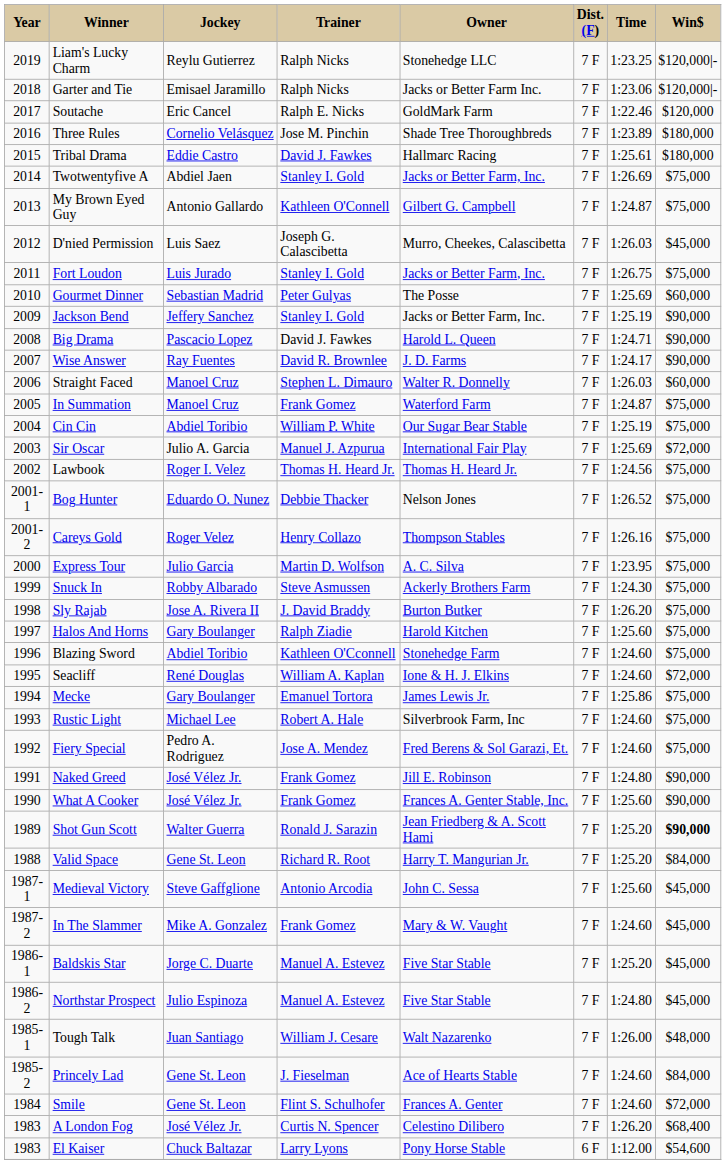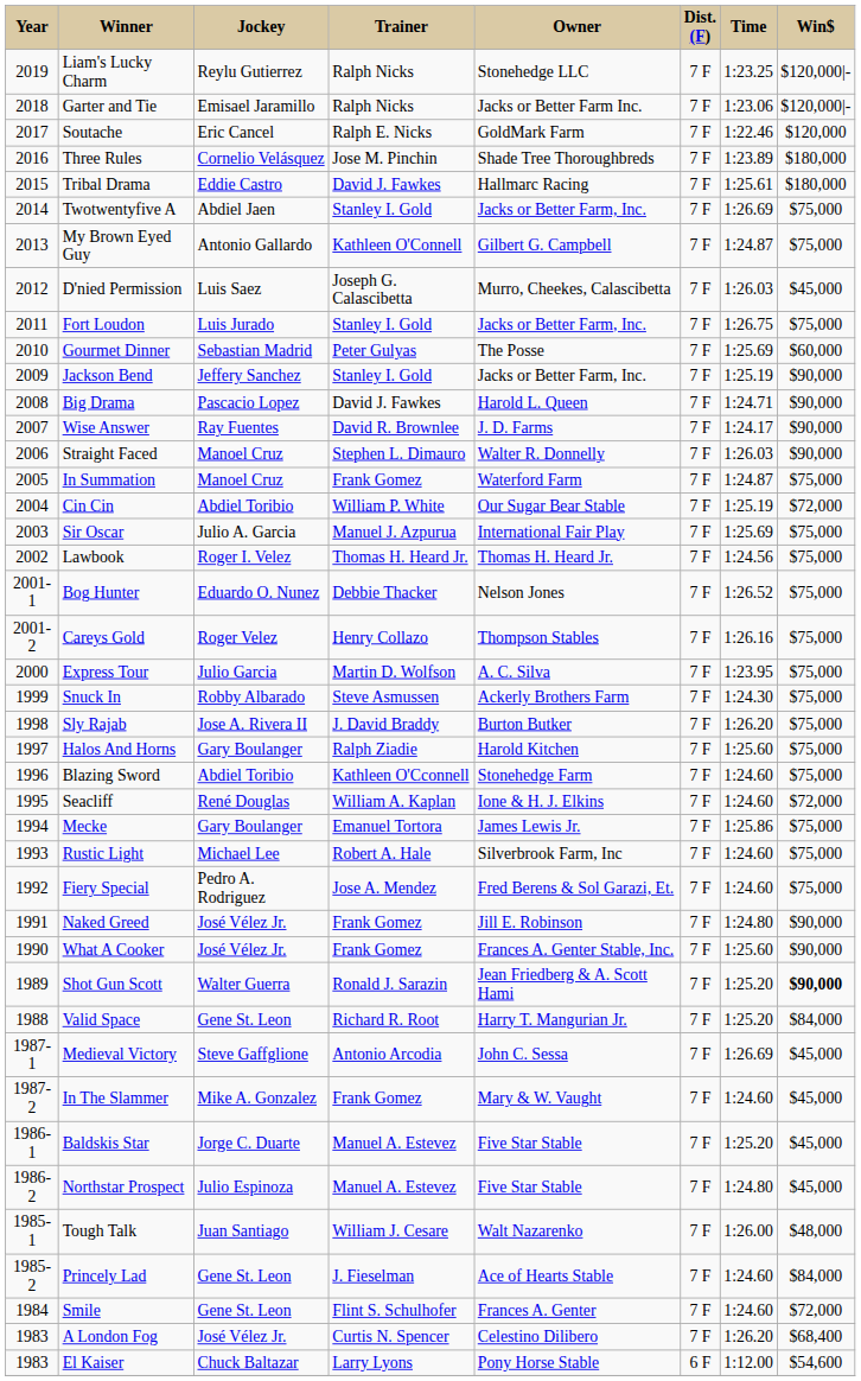 <table class="wikitable sortable">
 <tr>
 <th style="background-color:#DACAA5; width:45px">Year<br></th>
 <th style="background-color:#DACAA5; width:125px">Winner<br></th>
 <th style="background-color:#DACAA5; width:125px">Jockey<br></th>
 <th style="background-color:#DACAA5; width:135px">Trainer<br></th>
 <th style="background-color:#DACAA5; width:195px">Owner<br></th>
 <th style="background-color:#DACAA5; width:25px">Dist. <a href='#'>(F</a>) <br></th>
 <th style="background-color:#DACAA5; width:25px">Time <br></th>
 <th style="background-color:#DACAA5; width:30px">Win$ <br></th>
 </tr>
 <tr>
 <td align=center>2019</td>
 <td>Liam's Lucky Charm</td>
 <td>Reylu Gutierrez</td>
 <td>Ralph Nicks</td>
 <td>Stonehedge LLC</td>
 <td align=center>7 F</td>
 <td align=center>1:23.25</td>
 <td align=center>$120,000|-</td>
 </tr>
 <tr>
 <td align=center>2018</td>
 <td>Garter and Tie</td>
 <td>Emisael Jaramillo</td>
 <td>Ralph Nicks</td>
 <td>Jacks or Better Farm Inc.</td>
 <td align=center>7 F</td>
 <td align=center>1:23.06</td>
 <td align=center>$120,000|-</td>
 </tr>
 <tr>
 <td align=center>2017</td>
 <td>Soutache</td>
 <td>Eric Cancel</td>
 <td>Ralph E. Nicks</td>
 <td>GoldMark Farm</td>
 <td align=center>7 F</td>
 <td align=center>1:22.46</td>
 <td align=center>$120,000</td>
 </tr>
 <tr>
 <td align=center>2016</td>
 <td>Three Rules</td>
 <td><a href='#'>Cornelio Velásquez</a></td>
 <td>Jose M. Pinchin</td>
 <td>Shade Tree Thoroughbreds</td>
 <td align=center>7 F</td>
 <td align=center>1:23.89</td>
 <td align=center>$180,000</td>
 </tr>
 <tr>
 <td align=center>2015</td>
 <td>Tribal Drama</td>
 <td><a href='#'>Eddie Castro</a></td>
 <td><a href='#'>David J. Fawkes</a></td>
 <td>Hallmarc Racing</td>
 <td align=center>7 F</td>
 <td align=center>1:25.61</td>
 <td align=center>$180,000</td>
 </tr>
 <tr>
 <td align=center>2014</td>
 <td>Twotwentyfive A</td>
 <td>Abdiel Jaen</td>
 <td><a href='#'>Stanley I. Gold</a></td>
 <td><a href='#'>Jacks or Better Farm, Inc.</a></td>
 <td align=center>7 F</td>
 <td align=center>1:26.69</td>
 <td align=center>$75,000</td>
 </tr>
 <tr>
 <td align=center>2013</td>
 <td>My Brown Eyed Guy</td>
 <td>Antonio Gallardo</td>
 <td><a href='#'>Kathleen O'Connell</a></td>
 <td><a href='#'>Gilbert G. Campbell</a></td>
 <td align=center>7 F</td>
 <td align=center>1:24.87</td>
 <td align=center>$75,000</td>
 </tr>
 <tr>
 <td align=center>2012</td>
 <td>D'nied Permission</td>
 <td>Luis Saez</td>
 <td>Joseph G. Calascibetta</td>
 <td>Murro, Cheekes, Calascibetta</td>
 <td align=center>7 F</td>
 <td align=center>1:26.03</td>
 <td align=center>$45,000</td>
 </tr>
 <tr>
 <td align=center>2011</td>
 <td><a href='#'>Fort Loudon</a></td>
 <td><a href='#'>Luis Jurado</a></td>
 <td><a href='#'>Stanley I. Gold</a></td>
 <td><a href='#'>Jacks or Better Farm, Inc.</a></td>
 <td align=center>7 F</td>
 <td align=center>1:26.75</td>
 <td align=center>$75,000</td>
 </tr>
 <tr>
 <td align=center>2010</td>
 <td><a href='#'>Gourmet Dinner</a></td>
 <td><a href='#'>Sebastian Madrid</a></td>
 <td><a href='#'>Peter Gulyas</a></td>
 <td>The Posse</td>
 <td align=center>7 F</td>
 <td align=center>1:25.69</td>
 <td align=center>$60,000</td>
 </tr>
 <tr>
 <td align=center>2009</td>
 <td><a href='#'>Jackson Bend</a></td>
 <td><a href='#'>Jeffery Sanchez</a></td>
 <td><a href='#'>Stanley I. Gold</a></td>
 <td>Jacks or Better Farm, Inc.</td>
 <td align=center>7 F</td>
 <td align=center>1:25.19</td>
 <td align=center>$90,000</td>
 </tr>
 <tr>
 <td align=center>2008</td>
 <td><a href='#'>Big Drama</a></td>
 <td><a href='#'>Pascacio Lopez</a></td>
 <td>David J. Fawkes</td>
 <td><a href='#'>Harold L. Queen</a></td>
 <td align=center>7 F</td>
 <td align=center>1:24.71</td>
 <td align=center>$90,000</td>
 </tr>
 <tr>
 <td align=center>2007</td>
 <td><a href='#'>Wise Answer</a></td>
 <td><a href='#'>Ray Fuentes</a></td>
 <td><a href='#'>David R. Brownlee</a></td>
 <td><a href='#'>J. D. Farms</a></td>
 <td align=center>7 F</td>
 <td align=center>1:24.17</td>
 <td align=center>$90,000</td>
 </tr>
 <tr>
 <td align=center>2006</td>
 <td>Straight Faced</td>
 <td><a href='#'>Manoel Cruz</a></td>
 <td><a href='#'>Stephen L. Dimauro</a></td>
 <td><a href='#'>Walter R. Donnelly</a></td>
 <td align=center>7 F</td>
 <td align=center>1:26.03</td>
-<td align=center>$60,000</td>
+<td align=center>$90,000</td>
 </tr>
 <tr>
 <td align=center>2005</td>
 <td><a href='#'>In Summation</a></td>
 <td><a href='#'>Manoel Cruz</a></td>
 <td><a href='#'>Frank Gomez</a></td>
 <td><a href='#'>Waterford Farm</a></td>
 <td align=center>7 F</td>
 <td align=center>1:24.87</td>
 <td align=center>$75,000</td>
 </tr>
 <tr>
 <td align=center>2004</td>
 <td><a href='#'>Cin Cin</a></td>
 <td><a href='#'>Abdiel Toribio</a></td>
 <td><a href='#'>William P. White</a></td>
 <td><a href='#'>Our Sugar Bear Stable</a></td>
 <td align=center>7 F</td>
 <td align=center>1:25.19</td>
-<td align=center>$75,000</td>
+<td align=center>$72,000</td>
 </tr>
 <tr>
 <td align=center>2003</td>
 <td><a href='#'>Sir Oscar</a></td>
 <td>Julio A. Garcia</td>
 <td><a href='#'>Manuel J. Azpurua</a></td>
 <td><a href='#'>International Fair Play</a></td>
 <td align=center>7 F</td>
 <td align=center>1:25.69</td>
-<td align=center>$72,000</td>
+<td align=center>$75,000</td>
 </tr>
 <tr>
 <td align=center>2002</td>
 <td>Lawbook</td>
 <td><a href='#'>Roger I. Velez</a></td>
 <td><a href='#'>Thomas H. Heard Jr.</a></td>
 <td><a href='#'>Thomas H. Heard Jr.</a></td>
 <td align=center>7 F</td>
 <td align=center>1:24.56</td>
 <td align=center>$75,000</td>
 </tr>
 <tr>
 <td align=center>2001-1</td>
 <td><a href='#'>Bog Hunter</a></td>
 <td><a href='#'>Eduardo O. Nunez</a></td>
 <td><a href='#'>Debbie Thacker</a></td>
 <td>Nelson Jones</td>
 <td align=center>7 F</td>
 <td align=center>1:26.52</td>
 <td align=center>$75,000</td>
 </tr>
 <tr>
 <td align=center>2001-2</td>
 <td><a href='#'>Careys Gold</a></td>
 <td><a href='#'>Roger Velez</a></td>
 <td><a href='#'>Henry Collazo</a></td>
 <td><a href='#'>Thompson Stables</a></td>
 <td align=center>7 F</td>
 <td align=center>1:26.16</td>
 <td align=center>$75,000</td>
 </tr>
 <tr>
 <td align=center>2000</td>
 <td><a href='#'>Express Tour</a></td>
 <td><a href='#'>Julio Garcia</a></td>
 <td><a href='#'>Martin D. Wolfson</a></td>
 <td><a href='#'>A. C. Silva</a></td>
 <td align=center>7 F</td>
 <td align=center>1:23.95</td>
 <td align=center>$75,000</td>
 </tr>
 <tr>
 <td align=center>1999</td>
 <td><a href='#'>Snuck In</a></td>
 <td><a href='#'>Robby Albarado</a></td>
 <td><a href='#'>Steve Asmussen</a></td>
 <td><a href='#'>Ackerly Brothers Farm</a></td>
 <td align=center>7 F</td>
 <td align=center>1:24.30</td>
 <td align=center>$75,000</td>
 </tr>
 <tr>
 <td align=center>1998</td>
 <td><a href='#'>Sly Rajab</a></td>
 <td><a href='#'>Jose A. Rivera II</a></td>
 <td><a href='#'>J. David Braddy</a></td>
 <td><a href='#'>Burton Butker</a></td>
 <td align=center>7 F</td>
 <td align=center>1:26.20</td>
 <td align=center>$75,000</td>
 </tr>
 <tr>
 <td align=center>1997</td>
 <td><a href='#'>Halos And Horns</a></td>
 <td><a href='#'>Gary Boulanger</a></td>
 <td><a href='#'>Ralph Ziadie</a></td>
 <td><a href='#'>Harold Kitchen</a></td>
 <td align=center>7 F</td>
 <td align=center>1:25.60</td>
 <td align=center>$75,000</td>
 </tr>
 <tr>
 <td align=center>1996</td>
 <td>Blazing Sword</td>
 <td><a href='#'>Abdiel Toribio</a></td>
 <td><a href='#'>Kathleen O'Cconnell</a></td>
 <td><a href='#'>Stonehedge Farm</a></td>
 <td align=center>7 F</td>
 <td align=center>1:24.60</td>
 <td align=center>$75,000</td>
 </tr>
 <tr>
 <td align=center>1995</td>
 <td>Seacliff</td>
 <td><a href='#'>René Douglas</a></td>
 <td><a href='#'>William A. Kaplan</a></td>
 <td><a href='#'>Ione & H. J. Elkins</a></td>
 <td align=center>7 F</td>
 <td align=center>1:24.60</td>
 <td align=center>$72,000</td>
 </tr>
 <tr>
 <td align=center>1994</td>
 <td><a href='#'>Mecke</a></td>
 <td><a href='#'>Gary Boulanger</a></td>
 <td><a href='#'>Emanuel Tortora</a></td>
 <td><a href='#'>James Lewis Jr.</a></td>
 <td align=center>7 F</td>
 <td align=center>1:25.86</td>
 <td align=center>$75,000</td>
 </tr>
 <tr>
 <td align=center>1993</td>
 <td><a href='#'>Rustic Light</a></td>
 <td><a href='#'>Michael Lee</a></td>
 <td><a href='#'>Robert A. Hale</a></td>
 <td>Silverbrook Farm, Inc</td>
 <td align=center>7 F</td>
 <td align=center>1:24.60</td>
 <td align=center>$75,000</td>
 </tr>
 <tr>
 <td align=center>1992</td>
 <td><a href='#'>Fiery Special</a></td>
 <td>Pedro A. Rodriguez</td>
 <td><a href='#'>Jose A. Mendez</a></td>
 <td><a href='#'>Fred Berens & Sol Garazi, Et.</a></td>
 <td align=center>7 F</td>
 <td align=center>1:24.60</td>
 <td align=center>$75,000</td>
 </tr>
 <tr>
 <td align=center>1991</td>
 <td><a href='#'>Naked Greed</a></td>
 <td><a href='#'>José Vélez Jr.</a></td>
 <td><a href='#'>Frank Gomez</a></td>
 <td><a href='#'>Jill E. Robinson</a></td>
 <td align=center>7 F</td>
 <td align=center>1:24.80</td>
 <td align=center>$90,000</td>
 </tr>
 <tr>
 <td align=center>1990</td>
 <td><a href='#'>What A Cooker</a></td>
 <td><a href='#'>José Vélez Jr.</a></td>
 <td><a href='#'>Frank Gomez</a></td>
 <td><a href='#'>Frances A. Genter Stable, Inc.</a></td>
 <td align=center>7 F</td>
 <td align=center>1:25.60</td>
 <td align=center>$90,000</td>
 </tr>
 <tr>
 <td align=center>1989</td>
 <td><a href='#'>Shot Gun Scott</a></td>
 <td><a href='#'>Walter Guerra</a></td>
 <td><a href='#'>Ronald J. Sarazin</a></td>
 <td><a href='#'>Jean Friedberg & A. Scott Hami</a></td>
 <td align=center>7 F</td>
 <td align=center>1:25.20</td>
 <td align=center><strong>$90,000</strong></td>
 </tr>
 <tr>
 <td align=center>1988</td>
 <td><a href='#'>Valid Space</a></td>
 <td><a href='#'>Gene St. Leon</a></td>
 <td><a href='#'>Richard R. Root</a></td>
 <td><a href='#'>Harry T. Mangurian Jr.</a></td>
 <td align=center>7 F</td>
 <td align=center>1:25.20</td>
 <td align=center>$84,000</td>
 </tr>
 <tr>
 <td align=center>1987-1</td>
 <td><a href='#'>Medieval Victory</a></td>
 <td><a href='#'>Steve Gaffglione</a></td>
 <td><a href='#'>Antonio Arcodia</a></td>
 <td><a href='#'>John C. Sessa</a></td>
 <td align=center>7 F</td>
-<td align=center>1:25.60</td>
+<td align=center>1:26.69</td>
 <td align=center>$45,000</td>
 </tr>
 <tr>
 <td align=center>1987-2</td>
 <td><a href='#'>In The Slammer</a></td>
 <td><a href='#'>Mike A. Gonzalez</a></td>
 <td><a href='#'>Frank Gomez</a></td>
 <td><a href='#'>Mary & W. Vaught</a></td>
 <td align=center>7 F</td>
 <td align=center>1:24.60</td>
 <td align=center>$45,000</td>
 </tr>
 <tr>
 <td align=center>1986-1</td>
 <td><a href='#'>Baldskis Star</a></td>
 <td><a href='#'>Jorge C. Duarte</a></td>
 <td><a href='#'>Manuel A. Estevez</a></td>
 <td><a href='#'>Five Star Stable</a></td>
 <td align=center>7 F</td>
 <td align=center>1:25.20</td>
 <td align=center>$45,000</td>
 </tr>
 <tr>
 <td align=center>1986-2</td>
 <td><a href='#'>Northstar Prospect</a></td>
 <td><a href='#'>Julio Espinoza</a></td>
 <td><a href='#'>Manuel A. Estevez</a></td>
 <td><a href='#'>Five Star Stable</a></td>
 <td align=center>7 F</td>
 <td align=center>1:24.80</td>
 <td align=center>$45,000</td>
 </tr>
 <tr>
 <td align=center>1985-1</td>
 <td>Tough Talk</td>
 <td><a href='#'>Juan Santiago</a></td>
 <td><a href='#'>William J. Cesare</a></td>
 <td><a href='#'>Walt Nazarenko</a></td>
 <td align=center>7 F</td>
 <td align=center>1:26.00</td>
 <td align=center>$48,000</td>
 </tr>
 <tr>
 <td align=center>1985-2</td>
 <td><a href='#'>Princely Lad</a></td>
 <td><a href='#'>Gene St. Leon</a></td>
 <td><a href='#'>J. Fieselman</a></td>
 <td><a href='#'>Ace of Hearts Stable</a></td>
 <td align=center>7 F</td>
 <td align=center>1:24.60</td>
 <td align=center>$84,000</td>
 </tr>
 <tr>
 <td align=center>1984</td>
 <td><a href='#'>Smile</a></td>
 <td><a href='#'>Gene St. Leon</a></td>
 <td><a href='#'>Flint S. Schulhofer</a></td>
 <td><a href='#'>Frances A. Genter</a></td>
 <td align=center>7 F</td>
 <td align=center>1:24.60</td>
 <td align=center>$72,000</td>
 </tr>
 <tr>
 <td align=center>1983</td>
 <td><a href='#'>A London Fog</a></td>
 <td><a href='#'>José Vélez Jr.</a></td>
 <td><a href='#'>Curtis N. Spencer</a></td>
 <td><a href='#'>Celestino Dilibero</a></td>
 <td align=center>7 F</td>
 <td align=center>1:26.20</td>
 <td align=center>$68,400</td>
 </tr>
 <tr>
 <td align=center>1983</td>
 <td><a href='#'>El Kaiser</a></td>
 <td><a href='#'>Chuck Baltazar</a></td>
 <td><a href='#'>Larry Lyons</a></td>
 <td><a href='#'>Pony Horse Stable</a></td>
 <td align=center>6 F</td>
 <td align=center>1:12.00</td>
 <td align=center>$54,600</td>
 </tr>
 <tr>
 </tr>
 </table>
